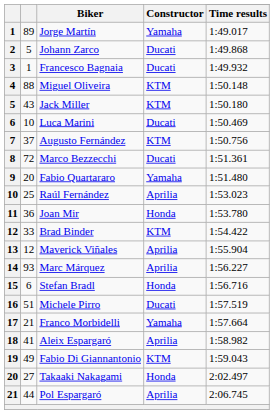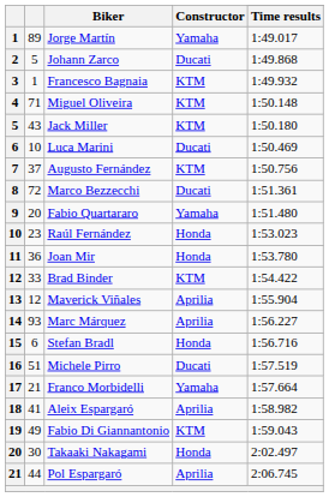 <table class="wikitable sortable" style="font-size: 85%;">
 <tr>
 <th rowspan="2"></th>
 <th rowspan="2"></th>
 <th rowspan="2">Biker</th>
 <th rowspan="2">Constructor</th>
 </tr>
 <tr>
 <th scope="col">Time results</th>
 </tr>
 <tr>
 <th scope="row">1</th>
 <td align="center">89</td>
 <td> <a href='#'>Jorge Martín</a></td>
 <td><a href='#'>Yamaha</a></td>
 <td>1:49.017</td>
 </tr>
 <tr>
 <th scope="row">2</th>
 <td align="center">5</td>
 <td> <a href='#'>Johann Zarco</a></td>
 <td><a href='#'>Ducati</a></td>
 <td>1:49.868</td>
 </tr>
 <tr>
 <th scope="row">3</th>
 <td align="center">1</td>
 <td> <a href='#'>Francesco Bagnaia</a></td>
-<td><a href='#'>Ducati</a></td>
+<td><a href='#'>KTM</a></td>
 <td>1:49.932</td>
 </tr>
 <tr>
 <th scope="row">4</th>
-<td align="center">88</td>
+<td align="center">71</td>
 <td> <a href='#'>Miguel Oliveira</a></td>
 <td><a href='#'>KTM</a></td>
 <td>1:50.148</td>
 </tr>
 <tr>
 <th scope="row">5</th>
 <td align="center">43</td>
 <td> <a href='#'>Jack Miller</a></td>
 <td><a href='#'>KTM</a></td>
 <td>1:50.180</td>
 </tr>
 <tr>
 <th scope="row">6</th>
 <td align="center">10</td>
 <td> <a href='#'>Luca Marini</a></td>
 <td><a href='#'>Ducati</a></td>
 <td>1:50.469</td>
 </tr>
 <tr>
 <th scope="row">7</th>
 <td align="center">37</td>
 <td> <a href='#'>Augusto Fernández</a></td>
 <td><a href='#'>KTM</a></td>
 <td>1:50.756</td>
 </tr>
 <tr>
 <th scope="row">8</th>
 <td align="center">72</td>
 <td> <a href='#'>Marco Bezzecchi</a></td>
 <td><a href='#'>Ducati</a></td>
 <td>1:51.361</td>
 </tr>
 <tr>
 <th scope="row">9</th>
 <td align="center">20</td>
 <td> <a href='#'>Fabio Quartararo</a></td>
 <td><a href='#'>Yamaha</a></td>
 <td>1:51.480</td>
 </tr>
 <tr>
 <th scope="row">10</th>
-<td align="center">25</td>
+<td align="center">23</td>
 <td> <a href='#'>Raúl Fernández</a></td>
-<td><a href='#'>Aprilia</a></td>
+<td><a href='#'>Honda</a></td>
 <td>1:53.023</td>
 </tr>
 <tr>
 <th scope="row">11</th>
 <td align="center">36</td>
 <td> <a href='#'>Joan Mir</a></td>
 <td><a href='#'>Honda</a></td>
 <td>1:53.780</td>
 </tr>
 <tr>
 <th scope="row">12</th>
 <td align="center">33</td>
 <td> <a href='#'>Brad Binder</a></td>
 <td><a href='#'>KTM</a></td>
 <td>1:54.422</td>
 </tr>
 <tr>
 <th scope="row">13</th>
 <td align="center">12</td>
 <td> <a href='#'>Maverick Viñales</a></td>
 <td><a href='#'>Aprilia</a></td>
 <td>1:55.904</td>
 </tr>
 <tr>
 <th scope="row">14</th>
 <td align="center">93</td>
 <td> <a href='#'>Marc Márquez</a></td>
 <td><a href='#'>Aprilia</a></td>
 <td>1:56.227</td>
 </tr>
 <tr>
 <th scope="row">15</th>
 <td align="center">6</td>
 <td> <a href='#'>Stefan Bradl</a></td>
 <td><a href='#'>Honda</a></td>
 <td>1:56.716</td>
 </tr>
 <tr>
 <th scope="row">16</th>
 <td align="center">51</td>
 <td> <a href='#'>Michele Pirro</a></td>
 <td><a href='#'>Ducati</a></td>
 <td>1:57.519</td>
 </tr>
 <tr>
 <th scope="row">17</th>
 <td align="center">21</td>
 <td> <a href='#'>Franco Morbidelli</a></td>
 <td><a href='#'>Yamaha</a></td>
 <td>1:57.664</td>
 </tr>
 <tr>
 <th scope="row">18</th>
 <td align="center">41</td>
 <td> <a href='#'>Aleix Espargaró</a></td>
 <td><a href='#'>Aprilia</a></td>
 <td>1:58.982</td>
 </tr>
 <tr>
 <th scope="row">19</th>
 <td align="center">49</td>
 <td> <a href='#'>Fabio Di Giannantonio</a></td>
 <td><a href='#'>KTM</a></td>
 <td>1:59.043</td>
 </tr>
 <tr>
 <th scope="row">20</th>
-<td align="center">27</td>
+<td align="center">30</td>
 <td> <a href='#'>Takaaki Nakagami</a></td>
 <td><a href='#'>Honda</a></td>
 <td>2:02.497</td>
 </tr>
 <tr>
 <th scope="row">21</th>
 <td align="center">44</td>
 <td> <a href='#'>Pol Espargaró</a></td>
 <td><a href='#'>Aprilia</a></td>
 <td>2:06.745</td>
 </tr>
 <tr>
 <th colspan="7"></th>
 </tr>
 </table>
